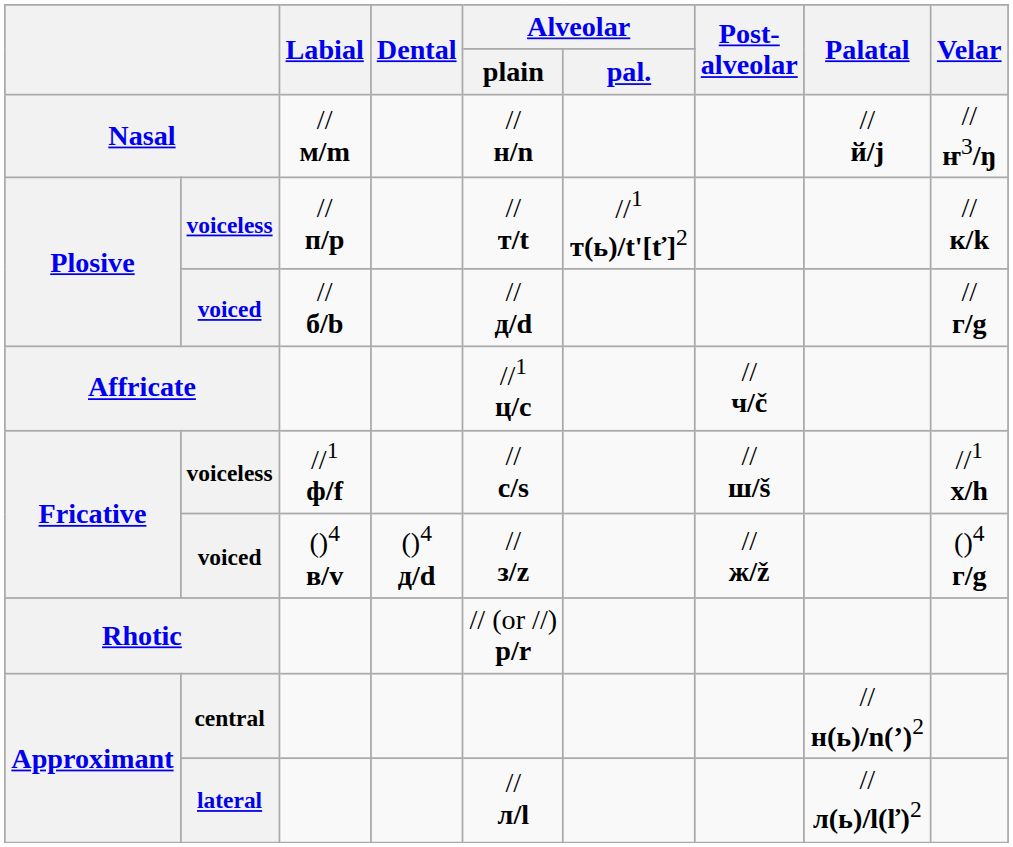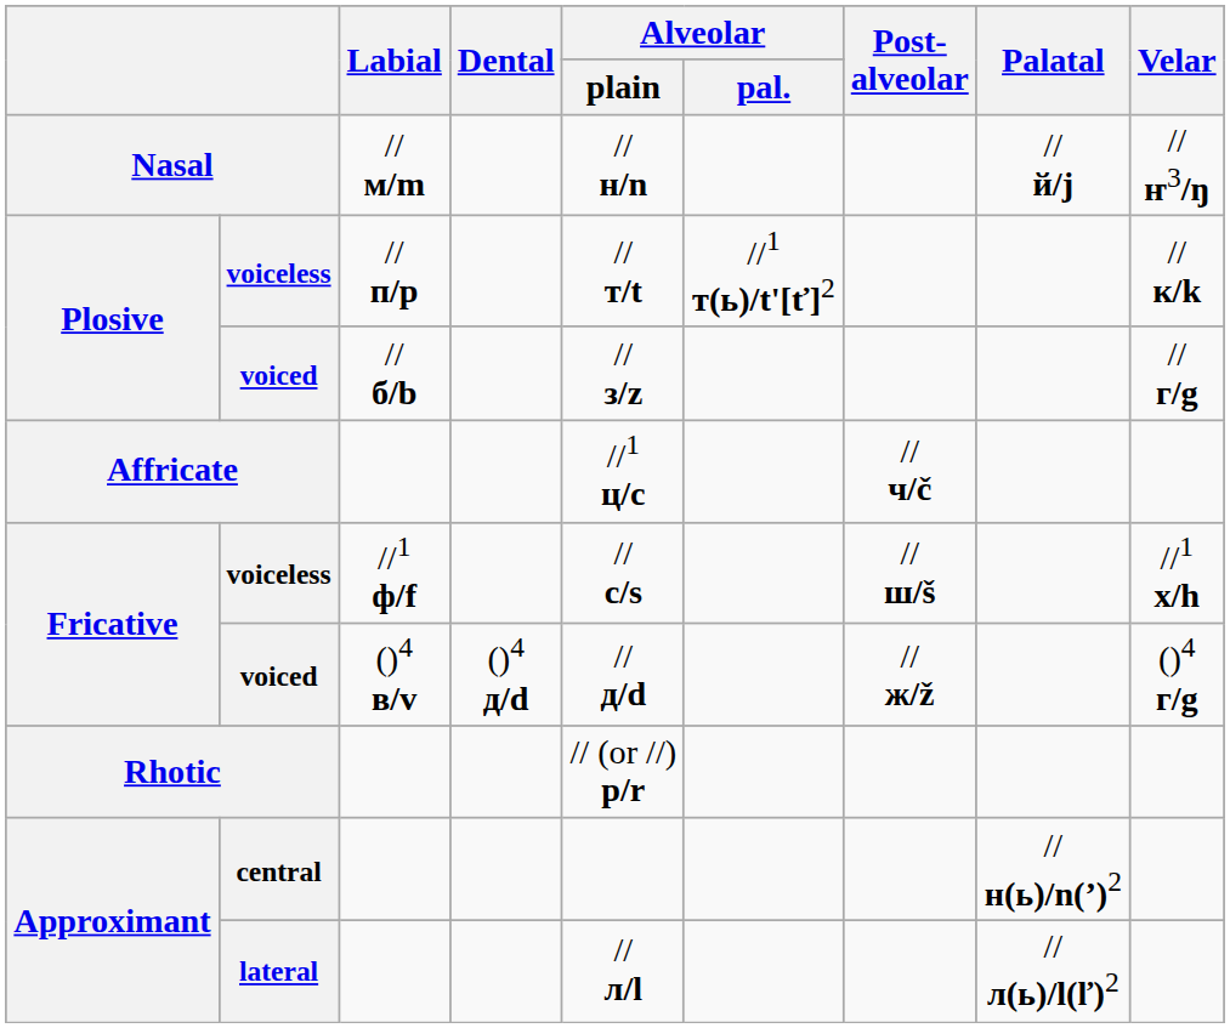 <table class="wikitable" style="text-align: center">
 <tr>
 <th rowspan="2" colspan="2"></th>
 <th rowspan="2"><a href='#'>Labial</a></th>
 <th rowspan="2"><a href='#'>Dental</a></th>
 <th colspan="2"><a href='#'>Alveolar</a></th>
 <th rowspan="2"><a href='#'>Post-<br>alveolar</a></th>
 <th rowspan="2"><a href='#'>Palatal</a></th>
 <th rowspan="2"><a href='#'>Velar</a></th>
 </tr>
 <tr class=small>
 <th>plain</th>
 <th><a href='#'>pal.</a></th>
 </tr>
 <tr>
 <th colspan="2"><a href='#'>Nasal</a></th>
 <td>//<br><strong>м/m</strong></td>
 <td></td>
 <td>//<br><strong>н/n</strong></td>
 <td></td>
 <td></td>
 <td>//<br><strong>й/j</strong></td>
 <td>//<br><strong>ҥ</strong><sup>3</sup><strong>/ŋ</strong></td>
 </tr>
 <tr>
 <th rowspan="2"><a href='#'>Plosive</a></th>
 <th><small><a href='#'>voiceless</a></small></th>
 <td>//<br><strong>п/p</strong></td>
 <td></td>
 <td>//<br><strong>т/t</strong></td>
 <td>//<sup>1</sup><br><strong>т(ь)/t'[ť]</strong><sup>2</sup></td>
 <td></td>
 <td></td>
 <td>//<br><strong>к/k</strong></td>
 </tr>
 <tr>
 <th><small><a href='#'>voiced</a></small></th>
 <td>//<br><strong>б/b</strong></td>
 <td></td>
-<td>//<br><strong>д/d</strong></td>
+<td>//<br><strong>з/z</strong></td>
 <td></td>
 <td></td>
 <td></td>
 <td>//<br><strong>г/g</strong></td>
 </tr>
 <tr>
 <th colspan="2"><a href='#'>Affricate</a></th>
 <td></td>
 <td></td>
 <td>//<sup>1</sup><br><strong>ц/c</strong></td>
 <td></td>
 <td>//<br><strong>ч/č</strong></td>
 <td></td>
 <td></td>
 </tr>
 <tr>
 <th rowspan="2"><a href='#'>Fricative</a></th>
 <th><small>voiceless</small></th>
 <td>//<sup>1</sup><br><strong>ф/f</strong></td>
 <td></td>
 <td>//<br><strong>с/s</strong></td>
 <td></td>
 <td>//<br><strong>ш/š</strong></td>
 <td></td>
 <td>//<sup>1</sup><br><strong>х/h</strong></td>
 </tr>
 <tr>
 <th><small>voiced</small></th>
 <td>()<sup>4</sup><br><strong>в/v</strong></td>
 <td>()<sup>4</sup><br><strong>д/d</strong></td>
-<td>//<br><strong>з/z</strong></td>
+<td>//<br><strong>д/d</strong></td>
 <td></td>
 <td>//<br><strong>ж/ž</strong></td>
 <td></td>
 <td>()<sup>4</sup><br><strong>г/g</strong></td>
 </tr>
 <tr>
 <th colspan="2"><a href='#'>Rhotic</a></th>
 <td></td>
 <td></td>
 <td>// (or //)<br><strong>р/r</strong></td>
 <td></td>
 <td></td>
 <td></td>
 <td></td>
 </tr>
 <tr>
 <th rowspan="2"><a href='#'>Approximant</a></th>
 <th><small>central</small></th>
 <td></td>
 <td></td>
 <td></td>
 <td></td>
 <td></td>
 <td>//<br><strong>н(ь)/n(’)</strong><sup>2</sup></td>
 <td></td>
 </tr>
 <tr>
 <th><small><a href='#'>lateral</a></small></th>
 <td></td>
 <td></td>
 <td>//<br><strong>л/l</strong></td>
 <td></td>
 <td></td>
 <td>//<br><strong>л(ь)/l(ľ)</strong><sup>2</sup></td>
 <td></td>
 </tr>
 </table>
